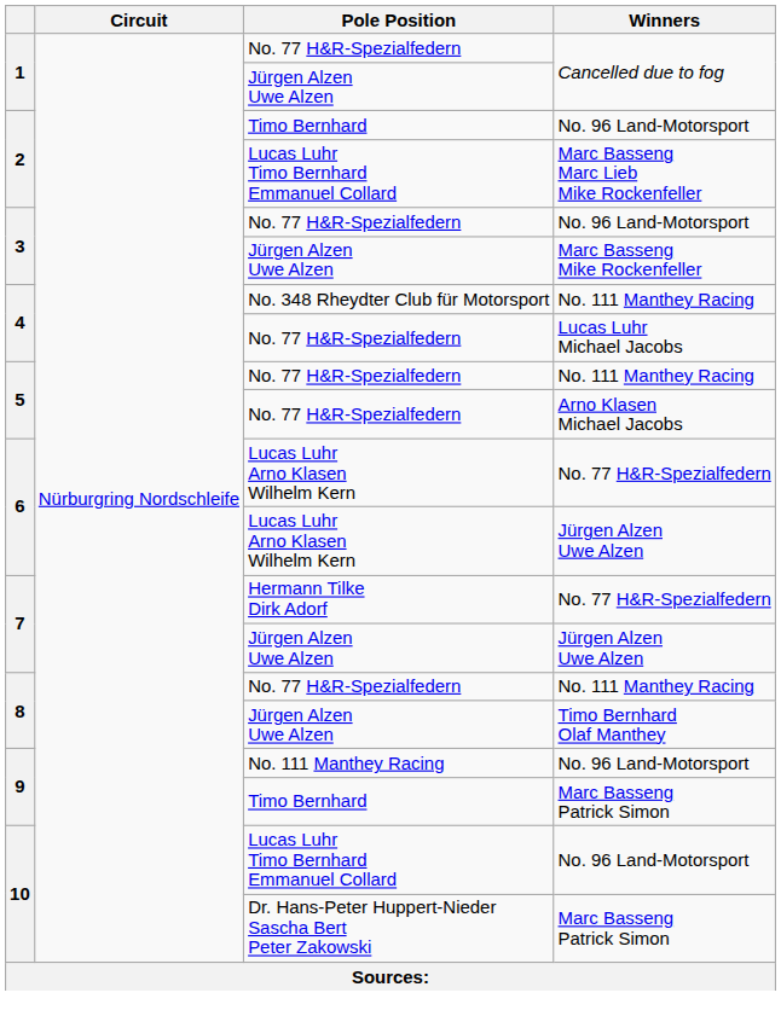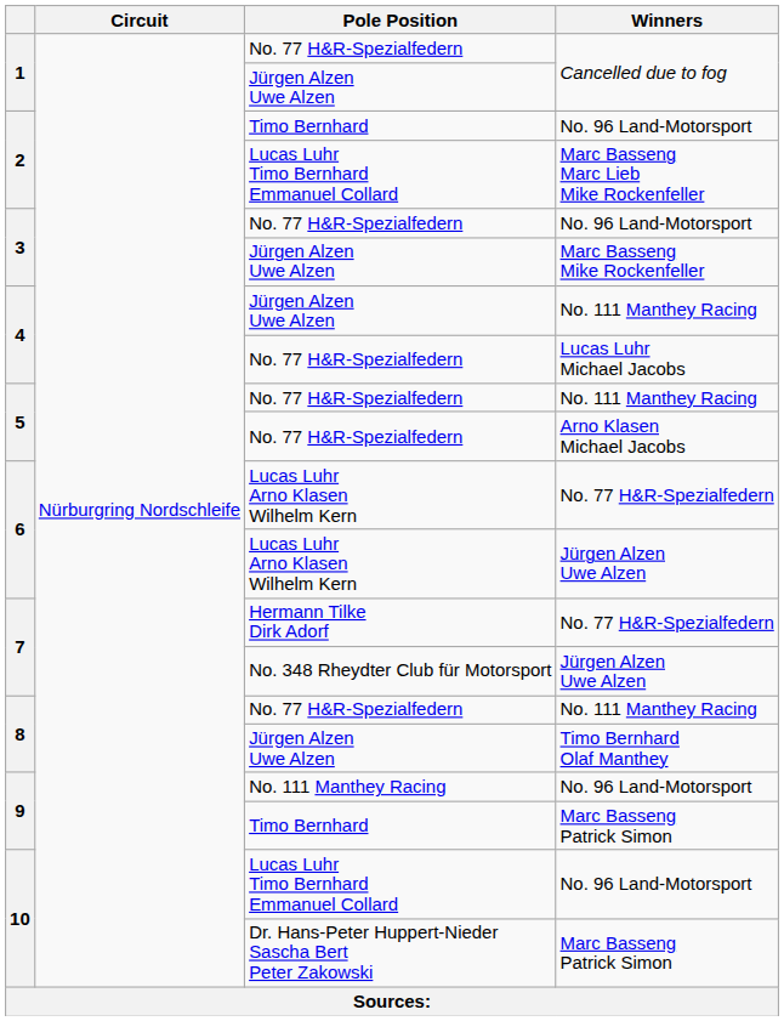 <table class="wikitable" style="font-size: 85%;">
 <tr>
 <th></th>
 <th>Circuit</th>
 <th>Pole Position</th>
 <th>Winners</th>
 </tr>
 <tr>
 <th rowspan=2>1</th>
 <td rowspan=20> <a href='#'>Nürburgring Nordschleife</a></td>
 <td>No. 77 <a href='#'>H&R-Spezialfedern</a></td>
 <td rowspan=2><em>Cancelled due to fog</em></td>
 </tr>
 <tr>
 <td> <a href='#'>Jürgen Alzen</a><br> <a href='#'>Uwe Alzen</a></td>
 </tr>
 <tr>
 <th rowspan=2>2</th>
 <td> <a href='#'>Timo Bernhard</a></td>
 <td>No. 96 Land-Motorsport</td>
 </tr>
 <tr>
 <td> <a href='#'>Lucas Luhr</a><br> <a href='#'>Timo Bernhard</a><br> <a href='#'>Emmanuel Collard</a></td>
 <td> <a href='#'>Marc Basseng</a><br> <a href='#'>Marc Lieb</a><br> <a href='#'>Mike Rockenfeller</a></td>
 </tr>
 <tr>
 <th rowspan=2>3</th>
 <td>No. 77 <a href='#'>H&R-Spezialfedern</a></td>
 <td>No. 96 Land-Motorsport</td>
 </tr>
 <tr>
 <td> <a href='#'>Jürgen Alzen</a><br> <a href='#'>Uwe Alzen</a></td>
 <td> <a href='#'>Marc Basseng</a><br> <a href='#'>Mike Rockenfeller</a></td>
 </tr>
 <tr>
 <th rowspan=2>4</th>
-<td>No. 348 Rheydter Club für Motorsport</td>
+<td> <a href='#'>Jürgen Alzen</a><br> <a href='#'>Uwe Alzen</a></td>
 <td>No. 111 <a href='#'>Manthey Racing</a></td>
 </tr>
 <tr>
 <td>No. 77 <a href='#'>H&R-Spezialfedern</a></td>
 <td> <a href='#'>Lucas Luhr</a><br> Michael Jacobs</td>
 </tr>
 <tr>
 <th rowspan=2>5</th>
 <td>No. 77 <a href='#'>H&R-Spezialfedern</a></td>
 <td>No. 111 <a href='#'>Manthey Racing</a></td>
 </tr>
 <tr>
 <td>No. 77 <a href='#'>H&R-Spezialfedern</a></td>
 <td> <a href='#'>Arno Klasen</a><br> Michael Jacobs</td>
 </tr>
 <tr>
 <th rowspan=2>6</th>
 <td> <a href='#'>Lucas Luhr</a><br> <a href='#'>Arno Klasen</a><br> Wilhelm Kern</td>
 <td>No. 77 <a href='#'>H&R-Spezialfedern</a></td>
 </tr>
 <tr>
 <td> <a href='#'>Lucas Luhr</a><br> <a href='#'>Arno Klasen</a><br> Wilhelm Kern</td>
 <td> <a href='#'>Jürgen Alzen</a><br> <a href='#'>Uwe Alzen</a></td>
 </tr>
 <tr>
 <th rowspan=2>7</th>
 <td> <a href='#'>Hermann Tilke</a><br> <a href='#'>Dirk Adorf</a></td>
 <td>No. 77 <a href='#'>H&R-Spezialfedern</a></td>
 </tr>
 <tr>
-<td> <a href='#'>Jürgen Alzen</a><br> <a href='#'>Uwe Alzen</a></td>
+<td>No. 348 Rheydter Club für Motorsport</td>
 <td> <a href='#'>Jürgen Alzen</a><br> <a href='#'>Uwe Alzen</a></td>
 </tr>
 <tr>
 <th rowspan=2>8</th>
 <td>No. 77 <a href='#'>H&R-Spezialfedern</a></td>
 <td>No. 111 <a href='#'>Manthey Racing</a></td>
 </tr>
 <tr>
 <td> <a href='#'>Jürgen Alzen</a><br> <a href='#'>Uwe Alzen</a></td>
 <td> <a href='#'>Timo Bernhard</a><br> <a href='#'>Olaf Manthey</a></td>
 </tr>
 <tr>
 <th rowspan=2>9</th>
 <td>No. 111 <a href='#'>Manthey Racing</a></td>
 <td>No. 96 Land-Motorsport</td>
 </tr>
 <tr>
 <td> <a href='#'>Timo Bernhard</a></td>
 <td> <a href='#'>Marc Basseng</a><br> Patrick Simon</td>
 </tr>
 <tr>
 <th rowspan=2>10</th>
 <td> <a href='#'>Lucas Luhr</a><br> <a href='#'>Timo Bernhard</a><br> <a href='#'>Emmanuel Collard</a></td>
 <td>No. 96 Land-Motorsport</td>
 </tr>
 <tr>
 <td> Dr. Hans-Peter Huppert-Nieder<br> <a href='#'>Sascha Bert</a><br> <a href='#'>Peter Zakowski</a></td>
 <td> <a href='#'>Marc Basseng</a><br> Patrick Simon</td>
 </tr>
 <tr>
 <th colspan=4>Sources:</th>
 </tr>
 </table>
